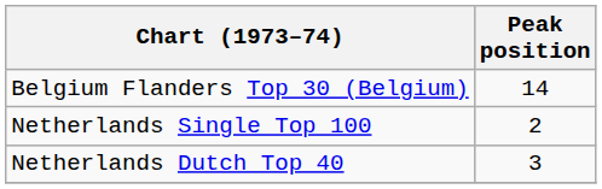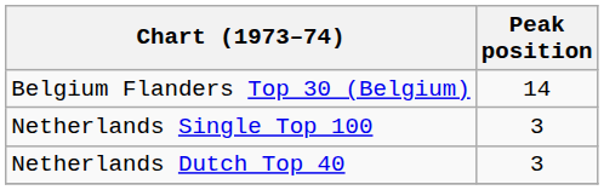 <table class="wikitable sortable">
 <tr>
 <th align="left">Chart (1973–74)</th>
 <th align="left">Peak<br>position</th>
 </tr>
 <tr>
 <td>Belgium Flanders <a href='#'>Top 30 (Belgium)</a></td>
 <td style="text-align:center;">14</td>
 </tr>
 <tr>
 <td>Netherlands <a href='#'>Single Top 100</a></td>
-<td style="text-align:center;">2</td>
+<td style="text-align:center;">3</td>
 </tr>
 <tr>
 <td>Netherlands <a href='#'>Dutch Top 40</a></td>
 <td style="text-align:center;">3</td>
 </tr>
 <tr>
 </tr>
 </table>
